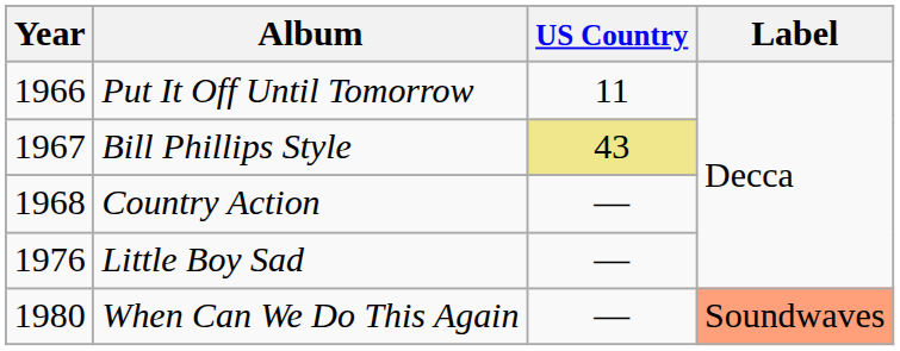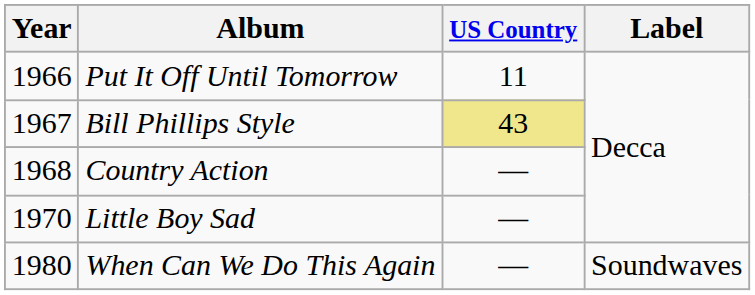 <table class="wikitable">
 <tr>
 <th>Year</th>
 <th>Album</th>
 <th><small><a href='#'>US Country</a></small></th>
 <th>Label</th>
 </tr>
 <tr>
 <td>1966</td>
 <td><em>Put It Off Until Tomorrow</em></td>
 <td align="center">11</td>
 <td rowspan="4">Decca</td>
 </tr>
 <tr>
 <td>1967</td>
 <td><em>Bill Phillips Style</em></td>
 <td align="center" style="background: khaki;">43</td>
 </tr>
 <tr>
 <td>1968</td>
 <td><em>Country Action</em></td>
 <td align="center">—</td>
 </tr>
 <tr>
-<td>1976</td>
+<td>1970</td>
 <td><em>Little Boy Sad</em></td>
 <td align="center">—</td>
 </tr>
 <tr>
 <td>1980</td>
 <td><em>When Can We Do This Again</em></td>
 <td align="center">—</td>
-<td style="background: lightsalmon;">Soundwaves</td>
+<td>Soundwaves</td>
 </tr>
 </table>
